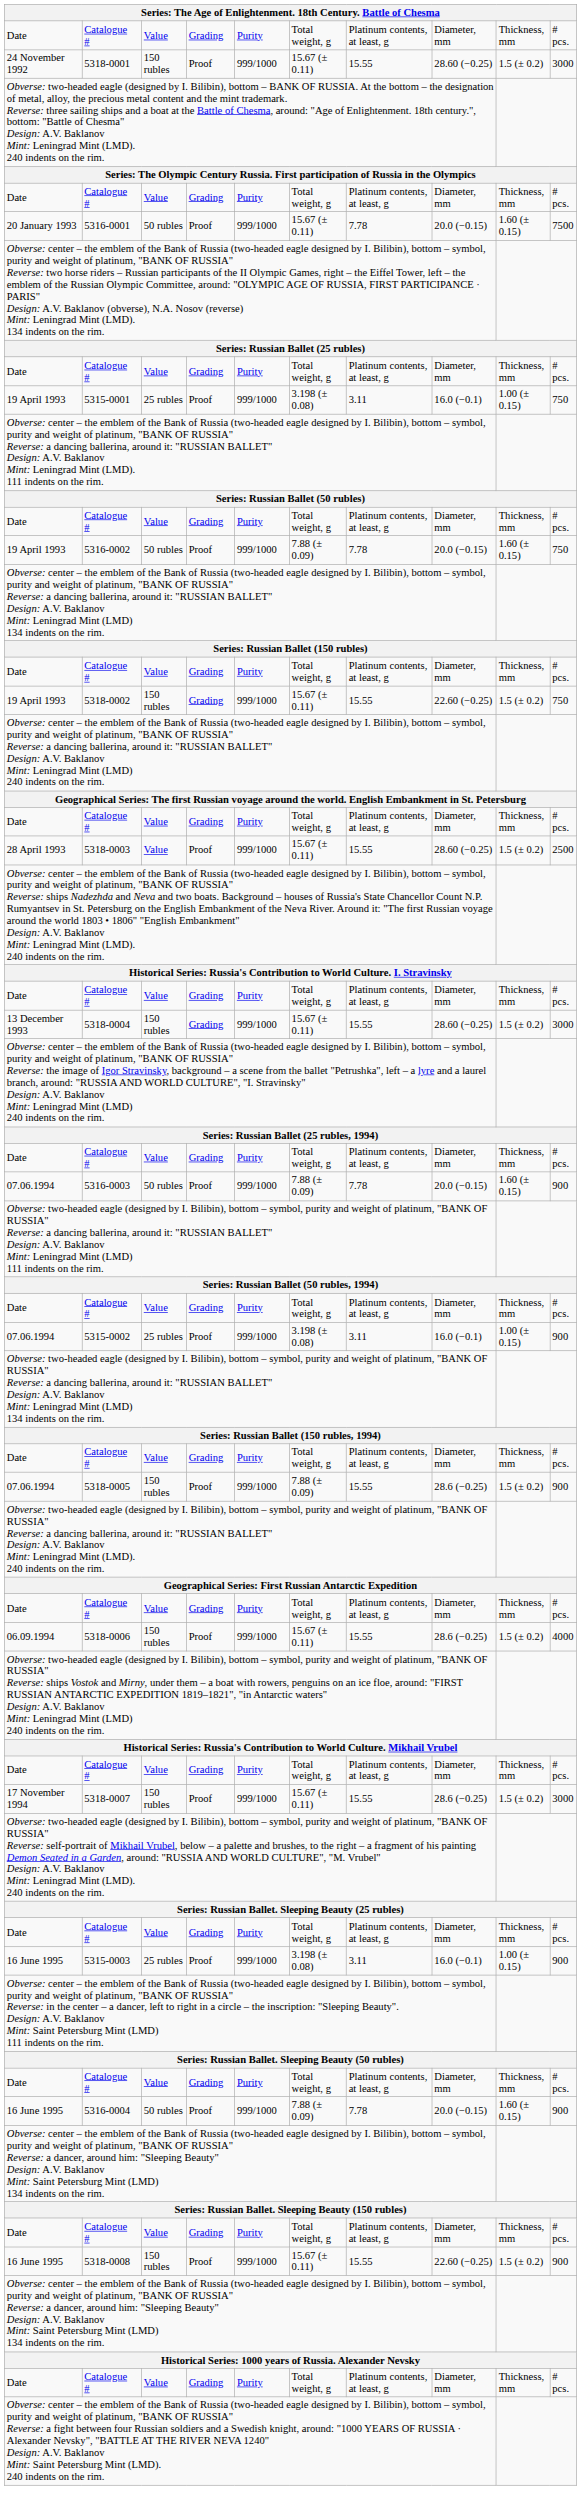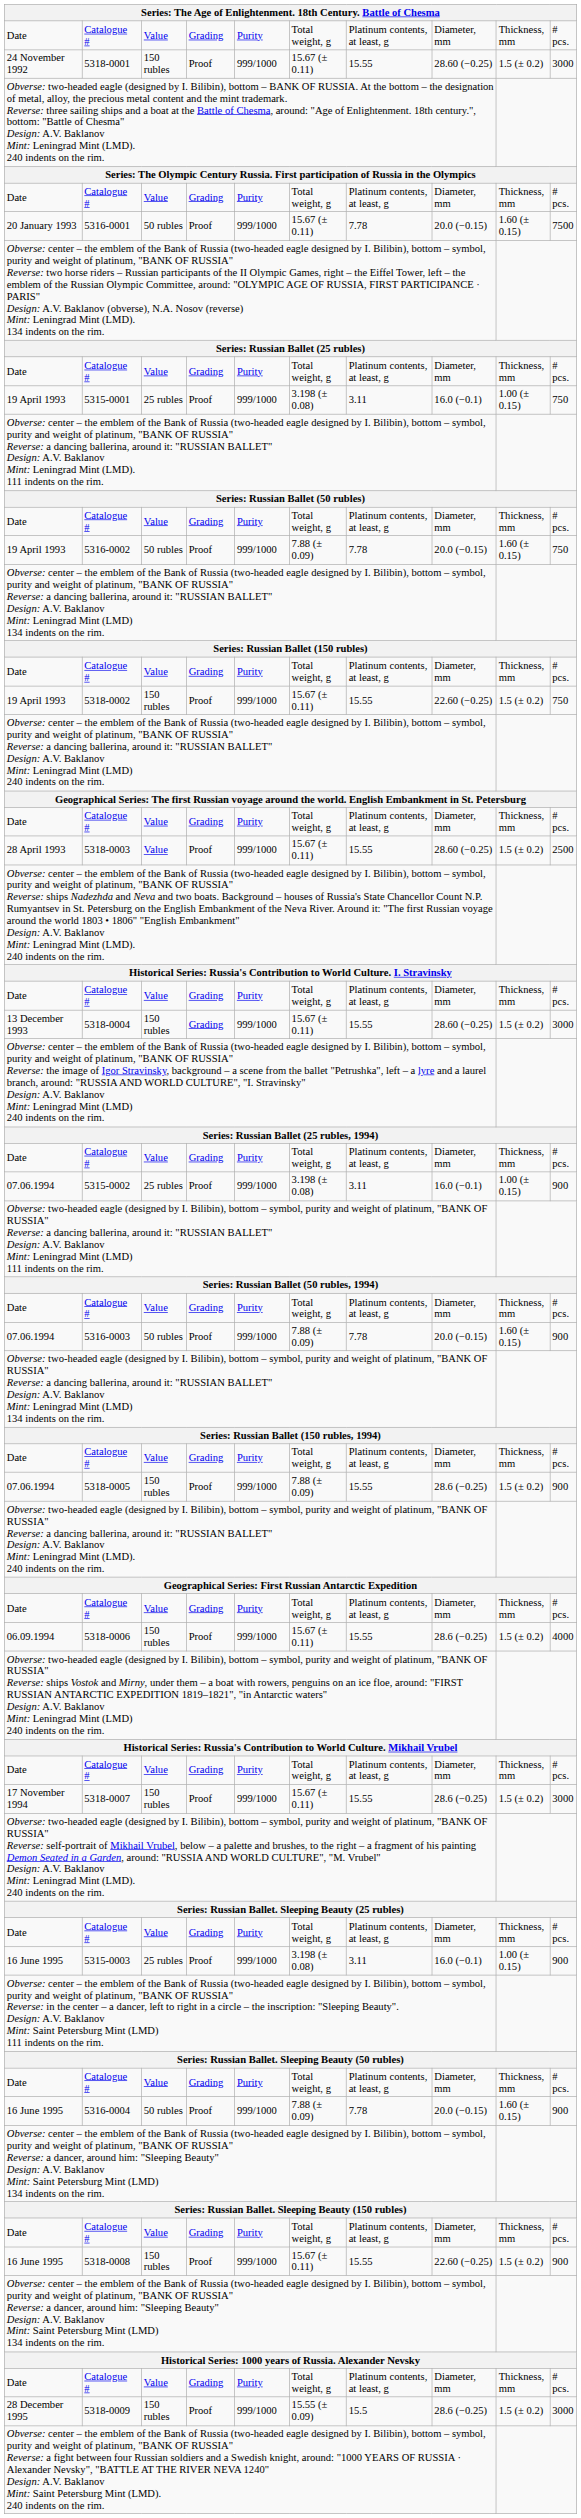 <table class = "wikitable">
 <tr>
 <th Colspan = 10>Series: The Age of Enlightenment. 18th Century. <a href='#'>Battle of Chesma</a></th>
 </tr>
 <tr>
 <td>Date</td>
 <td><a href='#'>Catalogue<br>#</a></td>
 <td><a href='#'>Value</a></td>
 <td><a href='#'>Grading</a></td>
 <td><a href='#'>Purity</a></td>
 <td>Total weight, g</td>
 <td>Platinum contents, at least, g</td>
 <td>Diameter, mm</td>
 <td>Thickness, mm</td>
 <td># pcs.</td>
 </tr>
 <tr>
 <td>24 November 1992</td>
 <td>5318-0001</td>
 <td>150 rubles</td>
 <td>Proof</td>
 <td>999/1000</td>
 <td>15.67 (± 0.11)</td>
 <td>15.55</td>
 <td>28.60 (−0.25)</td>
 <td>1.5 (± 0.2)</td>
 <td>3000</td>
 </tr>
 <tr>
 <td colspan="8" style="text-align:left;"><em>Obverse:</em> two-headed eagle (designed by I. Bilibin), bottom – BANK OF RUSSIA. At the bottom – the designation of metal, alloy, the precious metal content and the mint trademark.<br><em>Reverse:</em> three sailing ships and a boat at the <a href='#'>Battle of Chesma</a>, around: "Age of Enlightenment. 18th century.", bottom: "Battle of Chesma"<br><em>Design:</em> A.V. Baklanov<br><em>Mint:</em> Leningrad Mint (LMD).<br>240 indents on the rim.</td>
 <td Colspan = 2></td>
 </tr>
 <tr>
 <th Colspan = 10>Series: The Olympic Century Russia. First participation of Russia in the Olympics</th>
 </tr>
 <tr>
 <td>Date</td>
 <td><a href='#'>Catalogue<br>#</a></td>
 <td><a href='#'>Value</a></td>
 <td><a href='#'>Grading</a></td>
 <td><a href='#'>Purity</a></td>
 <td>Total weight, g</td>
 <td>Platinum contents, at least, g</td>
 <td>Diameter, mm</td>
 <td>Thickness, mm</td>
 <td># pcs.</td>
 </tr>
 <tr>
 <td>20 January 1993</td>
 <td>5316-0001</td>
 <td>50 rubles</td>
 <td>Proof</td>
 <td>999/1000</td>
 <td>15.67 (± 0.11)</td>
 <td>7.78</td>
 <td>20.0 (−0.15)</td>
 <td>1.60 (± 0.15)</td>
 <td>7500</td>
 </tr>
 <tr>
 <td colspan="8" style="text-align:left;"><em>Obverse:</em> center – the emblem of the Bank of Russia (two-headed eagle designed by I. Bilibin), bottom – symbol, purity and weight of platinum, "BANK OF RUSSIA"<br><em>Reverse:</em> two horse riders – Russian participants of the II Olympic Games, right – the Eiffel Tower, left – the emblem of the Russian Olympic Committee, around: "OLYMPIC AGE OF RUSSIA, FIRST PARTICIPANCE · PARIS"<br><em>Design:</em> A.V. Baklanov (obverse), N.A. Nosov (reverse)<br><em>Mint:</em> Leningrad Mint (LMD).<br>134 indents on the rim.</td>
 <td Colspan = 2></td>
 </tr>
 <tr>
 <th Colspan = 10>Series: Russian Ballet (25 rubles)</th>
 </tr>
 <tr>
 <td>Date</td>
 <td><a href='#'>Catalogue<br>#</a></td>
 <td><a href='#'>Value</a></td>
 <td><a href='#'>Grading</a></td>
 <td><a href='#'>Purity</a></td>
 <td>Total weight, g</td>
 <td>Platinum contents, at least, g</td>
 <td>Diameter, mm</td>
 <td>Thickness, mm</td>
 <td># pcs.</td>
 </tr>
 <tr>
 <td>19 April 1993</td>
 <td>5315-0001</td>
 <td>25 rubles</td>
 <td>Proof</td>
 <td>999/1000</td>
 <td>3.198 (± 0.08)</td>
 <td>3.11</td>
 <td>16.0 (−0.1)</td>
 <td>1.00 (± 0.15)</td>
 <td>750</td>
 </tr>
 <tr>
 <td colspan="8" style="text-align:left;"><em>Obverse:</em> center – the emblem of the Bank of Russia (two-headed eagle designed by I. Bilibin), bottom – symbol, purity and weight of platinum, "BANK OF RUSSIA"<br><em>Reverse:</em> a dancing ballerina, around it: "RUSSIAN BALLET"<br><em>Design:</em> A.V. Baklanov<br><em>Mint:</em> Leningrad Mint (LMD).<br>111 indents on the rim.</td>
 <td Colspan = 2></td>
 </tr>
 <tr>
 <th Colspan = 10>Series: Russian Ballet (50 rubles)</th>
 </tr>
 <tr>
 <td>Date</td>
 <td><a href='#'>Catalogue<br>#</a></td>
 <td><a href='#'>Value</a></td>
 <td><a href='#'>Grading</a></td>
 <td><a href='#'>Purity</a></td>
 <td>Total weight, g</td>
 <td>Platinum contents, at least, g</td>
 <td>Diameter, mm</td>
 <td>Thickness, mm</td>
 <td># pcs.</td>
 </tr>
 <tr>
 <td>19 April 1993</td>
 <td>5316-0002</td>
 <td>50 rubles</td>
 <td>Proof</td>
 <td>999/1000</td>
 <td>7.88 (± 0.09)</td>
 <td>7.78</td>
 <td>20.0 (−0.15)</td>
 <td>1.60 (± 0.15)</td>
 <td>750</td>
 </tr>
 <tr>
 <td colspan="8" style="text-align:left;"><em>Obverse:</em> center – the emblem of the Bank of Russia (two-headed eagle designed by I. Bilibin), bottom – symbol, purity and weight of platinum, "BANK OF RUSSIA"<br><em>Reverse:</em> a dancing ballerina, around it: "RUSSIAN BALLET"<br><em>Design:</em> A.V. Baklanov<br><em>Mint:</em> Leningrad Mint (LMD)<br>134 indents on the rim.</td>
 <td Colspan = 2></td>
 </tr>
 <tr>
 <th Colspan = 10>Series: Russian Ballet (150 rubles)</th>
 </tr>
 <tr>
 <td>Date</td>
 <td><a href='#'>Catalogue<br>#</a></td>
 <td><a href='#'>Value</a></td>
 <td><a href='#'>Grading</a></td>
 <td><a href='#'>Purity</a></td>
 <td>Total weight, g</td>
 <td>Platinum contents, at least, g</td>
 <td>Diameter, mm</td>
 <td>Thickness, mm</td>
 <td># pcs.</td>
 </tr>
 <tr>
 <td>19 April 1993</td>
 <td>5318-0002</td>
 <td>150 rubles</td>
-<td><a href='#'>Grading</a></td>
+<td>Proof</td>
 <td>999/1000</td>
 <td>15.67 (± 0.11)</td>
 <td>15.55</td>
 <td>22.60 (−0.25)</td>
 <td>1.5 (± 0.2)</td>
 <td>750</td>
 </tr>
 <tr>
 <td colspan="8" style="text-align:left;"><em>Obverse:</em> center – the emblem of the Bank of Russia (two-headed eagle designed by I. Bilibin), bottom – symbol, purity and weight of platinum, "BANK OF RUSSIA"<br><em>Reverse:</em> a dancing ballerina, around it: "RUSSIAN BALLET"<br><em>Design:</em> A.V. Baklanov<br><em>Mint:</em> Leningrad Mint (LMD)<br>240 indents on the rim.</td>
 <td Colspan = 2></td>
 </tr>
 <tr>
 <th Colspan = 10>Geographical Series: The first Russian voyage around the world. English Embankment in St. Petersburg</th>
 </tr>
 <tr>
 <td>Date</td>
 <td><a href='#'>Catalogue<br>#</a></td>
 <td><a href='#'>Value</a></td>
 <td><a href='#'>Grading</a></td>
 <td><a href='#'>Purity</a></td>
 <td>Total weight, g</td>
 <td>Platinum contents, at least, g</td>
 <td>Diameter, mm</td>
 <td>Thickness, mm</td>
 <td># pcs.</td>
 </tr>
 <tr>
 <td>28 April 1993</td>
 <td>5318-0003</td>
 <td><a href='#'>Value</a></td>
 <td>Proof</td>
 <td>999/1000</td>
 <td>15.67 (± 0.11)</td>
 <td>15.55</td>
 <td>28.60 (−0.25)</td>
 <td>1.5 (± 0.2)</td>
 <td>2500</td>
 </tr>
 <tr>
 <td colspan="8" style="text-align:left;"><em>Obverse:</em> center – the emblem of the Bank of Russia (two-headed eagle designed by I. Bilibin), bottom – symbol, purity and weight of platinum, "BANK OF RUSSIA"<br><em>Reverse:</em> ships <em>Nadezhda</em> and <em>Neva</em> and two boats. Background – houses of Russia's State Chancellor Count N.P. Rumyantsev in St. Petersburg on the English Embankment of the Neva River. Around it: "The first Russian voyage around the world 1803 • 1806" "English Embankment"<br><em>Design:</em> A.V. Baklanov<br><em>Mint:</em> Leningrad Mint (LMD).<br>240 indents on the rim.</td>
 <td Colspan = 2></td>
 </tr>
 <tr>
 <th Colspan = 10>Historical Series: Russia's Contribution to World Culture. <a href='#'>I. Stravinsky</a></th>
 </tr>
 <tr>
 <td>Date</td>
 <td><a href='#'>Catalogue<br>#</a></td>
 <td><a href='#'>Value</a></td>
 <td><a href='#'>Grading</a></td>
 <td><a href='#'>Purity</a></td>
 <td>Total weight, g</td>
 <td>Platinum contents, at least, g</td>
 <td>Diameter, mm</td>
 <td>Thickness, mm</td>
 <td># pcs.</td>
 </tr>
 <tr>
 <td>13 December 1993</td>
 <td>5318-0004</td>
 <td>150 rubles</td>
 <td><a href='#'>Grading</a></td>
 <td>999/1000</td>
 <td>15.67 (± 0.11)</td>
 <td>15.55</td>
 <td>28.60 (−0.25)</td>
 <td>1.5 (± 0.2)</td>
 <td>3000</td>
 </tr>
 <tr>
 <td colspan="8" style="text-align:left;"><em>Obverse:</em> center – the emblem of the Bank of Russia (two-headed eagle designed by I. Bilibin), bottom – symbol, purity and weight of platinum, "BANK OF RUSSIA"<br><em>Reverse:</em> the image of <a href='#'>Igor Stravinsky</a>, background – a scene from the ballet "Petrushka", left – a <a href='#'>lyre</a> and a laurel branch, around: "RUSSIA AND WORLD CULTURE", "I. Stravinsky"<br><em>Design:</em> A.V. Baklanov<br><em>Mint:</em> Leningrad Mint (LMD)<br>240 indents on the rim.</td>
 <td Colspan = 2></td>
 </tr>
 <tr>
 <th Colspan = 10>Series: Russian Ballet (25 rubles, 1994)</th>
 </tr>
 <tr>
 <td>Date</td>
 <td><a href='#'>Catalogue<br>#</a></td>
 <td><a href='#'>Value</a></td>
 <td><a href='#'>Grading</a></td>
 <td><a href='#'>Purity</a></td>
 <td>Total weight, g</td>
 <td>Platinum contents, at least, g</td>
 <td>Diameter, mm</td>
 <td>Thickness, mm</td>
 <td># pcs.</td>
 </tr>
 <tr>
 <td>07.06.1994</td>
-<td>5316-0003</td>
-<td>50 rubles</td>
+<td>5315-0002</td>
+<td>25 rubles</td>
 <td>Proof</td>
 <td>999/1000</td>
-<td>7.88 (± 0.09)</td>
-<td>7.78</td>
-<td>20.0 (−0.15)</td>
-<td>1.60 (± 0.15)</td>
+<td>3.198 (± 0.08)</td>
+<td>3.11</td>
+<td>16.0 (−0.1)</td>
+<td>1.00 (± 0.15)</td>
 <td>900</td>
 </tr>
 <tr>
 <td colspan="8" style="text-align:left;"><em>Obverse:</em> two-headed eagle (designed by I. Bilibin), bottom – symbol, purity and weight of platinum, "BANK OF RUSSIA"<br><em>Reverse:</em> a dancing ballerina, around it: "RUSSIAN BALLET"<br><em>Design:</em> A.V. Baklanov<br><em>Mint:</em> Leningrad Mint (LMD)<br>111 indents on the rim.</td>
 <td Colspan = 2></td>
 </tr>
 <tr>
 <th Colspan = 10>Series: Russian Ballet (50 rubles, 1994)</th>
 </tr>
 <tr>
 <td>Date</td>
 <td><a href='#'>Catalogue<br>#</a></td>
 <td><a href='#'>Value</a></td>
 <td><a href='#'>Grading</a></td>
 <td><a href='#'>Purity</a></td>
 <td>Total weight, g</td>
 <td>Platinum contents, at least, g</td>
 <td>Diameter, mm</td>
 <td>Thickness, mm</td>
 <td># pcs.</td>
 </tr>
 <tr>
 <td>07.06.1994</td>
-<td>5315-0002</td>
-<td>25 rubles</td>
+<td>5316-0003</td>
+<td>50 rubles</td>
 <td>Proof</td>
 <td>999/1000</td>
-<td>3.198 (± 0.08)</td>
-<td>3.11</td>
-<td>16.0 (−0.1)</td>
-<td>1.00 (± 0.15)</td>
+<td>7.88 (± 0.09)</td>
+<td>7.78</td>
+<td>20.0 (−0.15)</td>
+<td>1.60 (± 0.15)</td>
 <td>900</td>
 </tr>
 <tr>
 <td colspan="8" style="text-align:left;"><em>Obverse:</em> two-headed eagle (designed by I. Bilibin), bottom – symbol, purity and weight of platinum, "BANK OF RUSSIA"<br><em>Reverse:</em> a dancing ballerina, around it: "RUSSIAN BALLET"<br><em>Design:</em> A.V. Baklanov<br><em>Mint:</em> Leningrad Mint (LMD)<br>134 indents on the rim.</td>
 <td Colspan = 2></td>
 </tr>
 <tr>
 <th Colspan = 10>Series: Russian Ballet (150 rubles, 1994)</th>
 </tr>
 <tr>
 <td>Date</td>
 <td><a href='#'>Catalogue<br>#</a></td>
 <td><a href='#'>Value</a></td>
 <td><a href='#'>Grading</a></td>
 <td><a href='#'>Purity</a></td>
 <td>Total weight, g</td>
 <td>Platinum contents, at least, g</td>
 <td>Diameter, mm</td>
 <td>Thickness, mm</td>
 <td># pcs.</td>
 </tr>
 <tr>
 <td>07.06.1994</td>
 <td>5318-0005</td>
 <td>150 rubles</td>
 <td>Proof</td>
 <td>999/1000</td>
 <td>7.88 (± 0.09)</td>
 <td>15.55</td>
 <td>28.6 (−0.25)</td>
 <td>1.5 (± 0.2)</td>
 <td>900</td>
 </tr>
 <tr>
 <td colspan="8" style="text-align:left;"><em>Obverse:</em> two-headed eagle (designed by I. Bilibin), bottom – symbol, purity and weight of platinum, "BANK OF RUSSIA"<br><em>Reverse:</em> a dancing ballerina, around it: "RUSSIAN BALLET"<br><em>Design:</em> A.V. Baklanov<br><em>Mint:</em> Leningrad Mint (LMD).<br>240 indents on the rim.</td>
 <td Colspan = 2></td>
 </tr>
 <tr>
 <th Colspan = 10>Geographical Series: First Russian Antarctic Expedition</th>
 </tr>
 <tr>
 <td>Date</td>
 <td><a href='#'>Catalogue<br>#</a></td>
 <td><a href='#'>Value</a></td>
 <td><a href='#'>Grading</a></td>
 <td><a href='#'>Purity</a></td>
 <td>Total weight, g</td>
 <td>Platinum contents, at least, g</td>
 <td>Diameter, mm</td>
 <td>Thickness, mm</td>
 <td># pcs.</td>
 </tr>
 <tr>
 <td>06.09.1994</td>
 <td>5318-0006</td>
 <td>150 rubles</td>
 <td>Proof</td>
 <td>999/1000</td>
 <td>15.67 (± 0.11)</td>
 <td>15.55</td>
 <td>28.6 (−0.25)</td>
 <td>1.5 (± 0.2)</td>
 <td>4000</td>
 </tr>
 <tr>
 <td colspan="8" style="text-align:left;"><em>Obverse:</em> two-headed eagle (designed by I. Bilibin), bottom – symbol, purity and weight of platinum, "BANK OF RUSSIA"<br><em>Reverse:</em> ships <em>Vostok</em> and <em>Mirny</em>, under them – a boat with rowers, penguins on an ice floe, around: "FIRST RUSSIAN ANTARCTIC EXPEDITION 1819–1821", "in Antarctic waters"<br><em>Design:</em> A.V. Baklanov<br><em>Mint:</em> Leningrad Mint (LMD)<br>240 indents on the rim.</td>
 <td Colspan = 2></td>
 </tr>
 <tr>
 <th Colspan = 10>Historical Series: Russia's Contribution to World Culture. <a href='#'>Mikhail Vrubel</a></th>
 </tr>
 <tr>
 <td>Date</td>
 <td><a href='#'>Catalogue<br>#</a></td>
 <td><a href='#'>Value</a></td>
 <td><a href='#'>Grading</a></td>
 <td><a href='#'>Purity</a></td>
 <td>Total weight, g</td>
 <td>Platinum contents, at least, g</td>
 <td>Diameter, mm</td>
 <td>Thickness, mm</td>
 <td># pcs.</td>
 </tr>
 <tr>
 <td>17 November 1994</td>
 <td>5318-0007</td>
 <td>150 rubles</td>
 <td>Proof</td>
 <td>999/1000</td>
 <td>15.67 (± 0.11)</td>
 <td>15.55</td>
 <td>28.6 (−0.25)</td>
 <td>1.5 (± 0.2)</td>
 <td>3000</td>
 </tr>
 <tr>
 <td colspan="8" style="text-align:left;"><em>Obverse:</em> two-headed eagle (designed by I. Bilibin), bottom – symbol, purity and weight of platinum, "BANK OF RUSSIA"<br><em>Reverse:</em> self-portrait of <a href='#'>Mikhail Vrubel</a>, below – a palette and brushes, to the right – a fragment of his painting <a href='#'><em>Demon Seated in a Garden</em></a>, around: "RUSSIA AND WORLD CULTURE", "M. Vrubel"<br><em>Design:</em> A.V. Baklanov<br><em>Mint:</em> Leningrad Mint (LMD).<br>240 indents on the rim.</td>
 <td Colspan = 2></td>
 </tr>
 <tr>
 <th Colspan = 10>Series: Russian Ballet. Sleeping Beauty (25 rubles)</th>
 </tr>
 <tr>
 <td>Date</td>
 <td><a href='#'>Catalogue<br>#</a></td>
 <td><a href='#'>Value</a></td>
 <td><a href='#'>Grading</a></td>
 <td><a href='#'>Purity</a></td>
 <td>Total weight, g</td>
 <td>Platinum contents, at least, g</td>
 <td>Diameter, mm</td>
 <td>Thickness, mm</td>
 <td># pcs.</td>
 </tr>
 <tr>
 <td>16 June 1995</td>
 <td>5315-0003</td>
 <td>25 rubles</td>
 <td>Proof</td>
 <td>999/1000</td>
 <td>3.198 (± 0.08)</td>
 <td>3.11</td>
 <td>16.0 (−0.1)</td>
 <td>1.00 (± 0.15)</td>
 <td>900</td>
 </tr>
 <tr>
 <td colspan="8" style="text-align:left;"><em>Obverse:</em> center – the emblem of the Bank of Russia (two-headed eagle designed by I. Bilibin), bottom – symbol, purity and weight of platinum, "BANK OF RUSSIA"<br><em>Reverse:</em> in the center – a dancer, left to right in a circle – the inscription: "Sleeping Beauty".<br><em>Design:</em> A.V. Baklanov<br><em>Mint:</em> Saint Petersburg Mint (LMD)<br>111 indents on the rim.</td>
 <td Colspan = 2></td>
 </tr>
 <tr>
 <th Colspan = 10>Series: Russian Ballet. Sleeping Beauty (50 rubles)</th>
 </tr>
 <tr>
 <td>Date</td>
 <td><a href='#'>Catalogue<br>#</a></td>
 <td><a href='#'>Value</a></td>
 <td><a href='#'>Grading</a></td>
 <td><a href='#'>Purity</a></td>
 <td>Total weight, g</td>
 <td>Platinum contents, at least, g</td>
 <td>Diameter, mm</td>
 <td>Thickness, mm</td>
 <td># pcs.</td>
 </tr>
 <tr>
 <td>16 June 1995</td>
 <td>5316-0004</td>
 <td>50 rubles</td>
 <td>Proof</td>
 <td>999/1000</td>
 <td>7.88 (± 0.09)</td>
 <td>7.78</td>
 <td>20.0 (−0.15)</td>
 <td>1.60 (± 0.15)</td>
 <td>900</td>
 </tr>
 <tr>
 <td colspan="8" style="text-align:left;"><em>Obverse:</em> center – the emblem of the Bank of Russia (two-headed eagle designed by I. Bilibin), bottom – symbol, purity and weight of platinum, "BANK OF RUSSIA"<br><em>Reverse:</em> a dancer, around him: "Sleeping Beauty"<br><em>Design:</em> A.V. Baklanov<br><em>Mint:</em> Saint Petersburg Mint (LMD)<br>134 indents on the rim.</td>
 <td Colspan = 2></td>
 </tr>
 <tr>
 <th Colspan = 10>Series: Russian Ballet. Sleeping Beauty (150 rubles)</th>
 </tr>
 <tr>
 <td>Date</td>
 <td><a href='#'>Catalogue<br>#</a></td>
 <td><a href='#'>Value</a></td>
 <td><a href='#'>Grading</a></td>
 <td><a href='#'>Purity</a></td>
 <td>Total weight, g</td>
 <td>Platinum contents, at least, g</td>
 <td>Diameter, mm</td>
 <td>Thickness, mm</td>
 <td># pcs.</td>
 </tr>
 <tr>
 <td>16 June 1995</td>
 <td>5318-0008</td>
 <td>150 rubles</td>
 <td>Proof</td>
 <td>999/1000</td>
 <td>15.67 (± 0.11)</td>
 <td>15.55</td>
 <td>22.60 (−0.25)</td>
 <td>1.5 (± 0.2)</td>
 <td>900</td>
 </tr>
 <tr>
 <td colspan="8" style="text-align:left;"><em>Obverse:</em> center – the emblem of the Bank of Russia (two-headed eagle designed by I. Bilibin), bottom – symbol, purity and weight of platinum, "BANK OF RUSSIA"<br><em>Reverse:</em> a dancer, around him: "Sleeping Beauty"<br><em>Design:</em> A.V. Baklanov<br><em>Mint:</em> Saint Petersburg Mint (LMD)<br>134 indents on the rim.</td>
 <td Colspan = 2></td>
 </tr>
 <tr>
 <th Colspan = 10>Historical Series: 1000 years of Russia. Alexander Nevsky</th>
 </tr>
 <tr>
 <td>Date</td>
 <td><a href='#'>Catalogue<br>#</a></td>
 <td><a href='#'>Value</a></td>
 <td><a href='#'>Grading</a></td>
 <td><a href='#'>Purity</a></td>
 <td>Total weight, g</td>
 <td>Platinum contents, at least, g</td>
 <td>Diameter, mm</td>
 <td>Thickness, mm</td>
 <td># pcs.</td>
 </tr>
 <tr>
+<td>28 December 1995</td>
+<td>5318-0009</td>
+<td>150 rubles</td>
+<td>Proof</td>
+<td>999/1000</td>
+<td>15.55 (± 0.09)</td>
+<td>15.5</td>
+<td>28.6 (−0.25)</td>
+<td>1.5 (± 0.2)</td>
+<td>3000</td>
+</tr>
+<tr>
 <td colspan="8" style="text-align:left;"><em>Obverse:</em> center – the emblem of the Bank of Russia (two-headed eagle designed by I. Bilibin), bottom – symbol, purity and weight of platinum, "BANK OF RUSSIA"<br><em>Reverse:</em> a fight between four Russian soldiers and a Swedish knight, around: "1000 YEARS OF RUSSIA · Alexander Nevsky", "BATTLE AT THE RIVER NEVA 1240"<br><em>Design:</em> A.V. Baklanov<br><em>Mint:</em> Saint Petersburg Mint (LMD).<br>240 indents on the rim.</td>
 <td Colspan = 2></td>
 </tr>
 </table>
